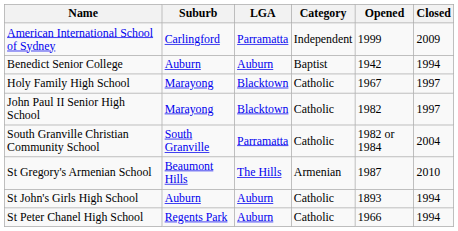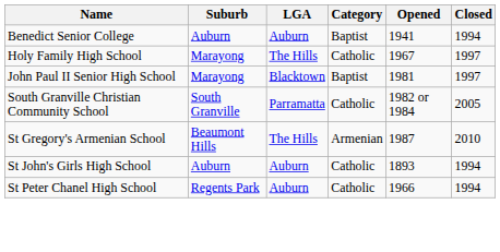 <table class="wikitable sortable">
 <tr>
 <th>Name</th>
 <th>Suburb</th>
 <th>LGA</th>
 <th>Category</th>
 <th>Opened</th>
 <th>Closed</th>
 </tr>
 <tr>
-<td><a href='#'>American International School of Sydney</a></td>
-<td><a href='#'>Carlingford</a></td>
-<td><a href='#'>Parramatta</a></td>
-<td>Independent</td>
-<td>1999</td>
-<td>2009</td>
-</tr>
-<tr>
 <td>Benedict Senior College</td>
 <td><a href='#'>Auburn</a></td>
 <td><a href='#'>Auburn</a></td>
 <td>Baptist</td>
-<td>1942</td>
+<td>1941</td>
 <td>1994</td>
 </tr>
 <tr>
 <td>Holy Family High School</td>
 <td><a href='#'>Marayong</a></td>
-<td><a href='#'>Blacktown</a></td>
+<td><a href='#'>The Hills</a></td>
 <td>Catholic</td>
 <td>1967</td>
 <td>1997</td>
 </tr>
 <tr>
 <td>John Paul II Senior High School</td>
 <td><a href='#'>Marayong</a></td>
 <td><a href='#'>Blacktown</a></td>
-<td>Catholic</td>
-<td>1982</td>
+<td>Baptist</td>
+<td>1981</td>
 <td>1997</td>
 </tr>
 <tr>
 <td>South Granville Christian Community School</td>
 <td><a href='#'>South Granville</a></td>
 <td><a href='#'>Parramatta</a></td>
 <td>Catholic</td>
 <td>1982 or 1984</td>
-<td>2004</td>
+<td>2005</td>
 </tr>
 <tr>
 <td>St Gregory's Armenian School</td>
 <td><a href='#'>Beaumont Hills</a></td>
 <td><a href='#'>The Hills</a></td>
 <td>Armenian</td>
 <td>1987</td>
 <td>2010</td>
 </tr>
 <tr>
 <td>St John's Girls High School</td>
 <td><a href='#'>Auburn</a></td>
 <td><a href='#'>Auburn</a></td>
 <td>Catholic</td>
 <td>1893</td>
 <td>1994</td>
 </tr>
 <tr>
 <td>St Peter Chanel High School</td>
 <td><a href='#'>Regents Park</a></td>
 <td><a href='#'>Auburn</a></td>
 <td>Catholic</td>
 <td>1966</td>
 <td>1994</td>
 </tr>
 </table>
